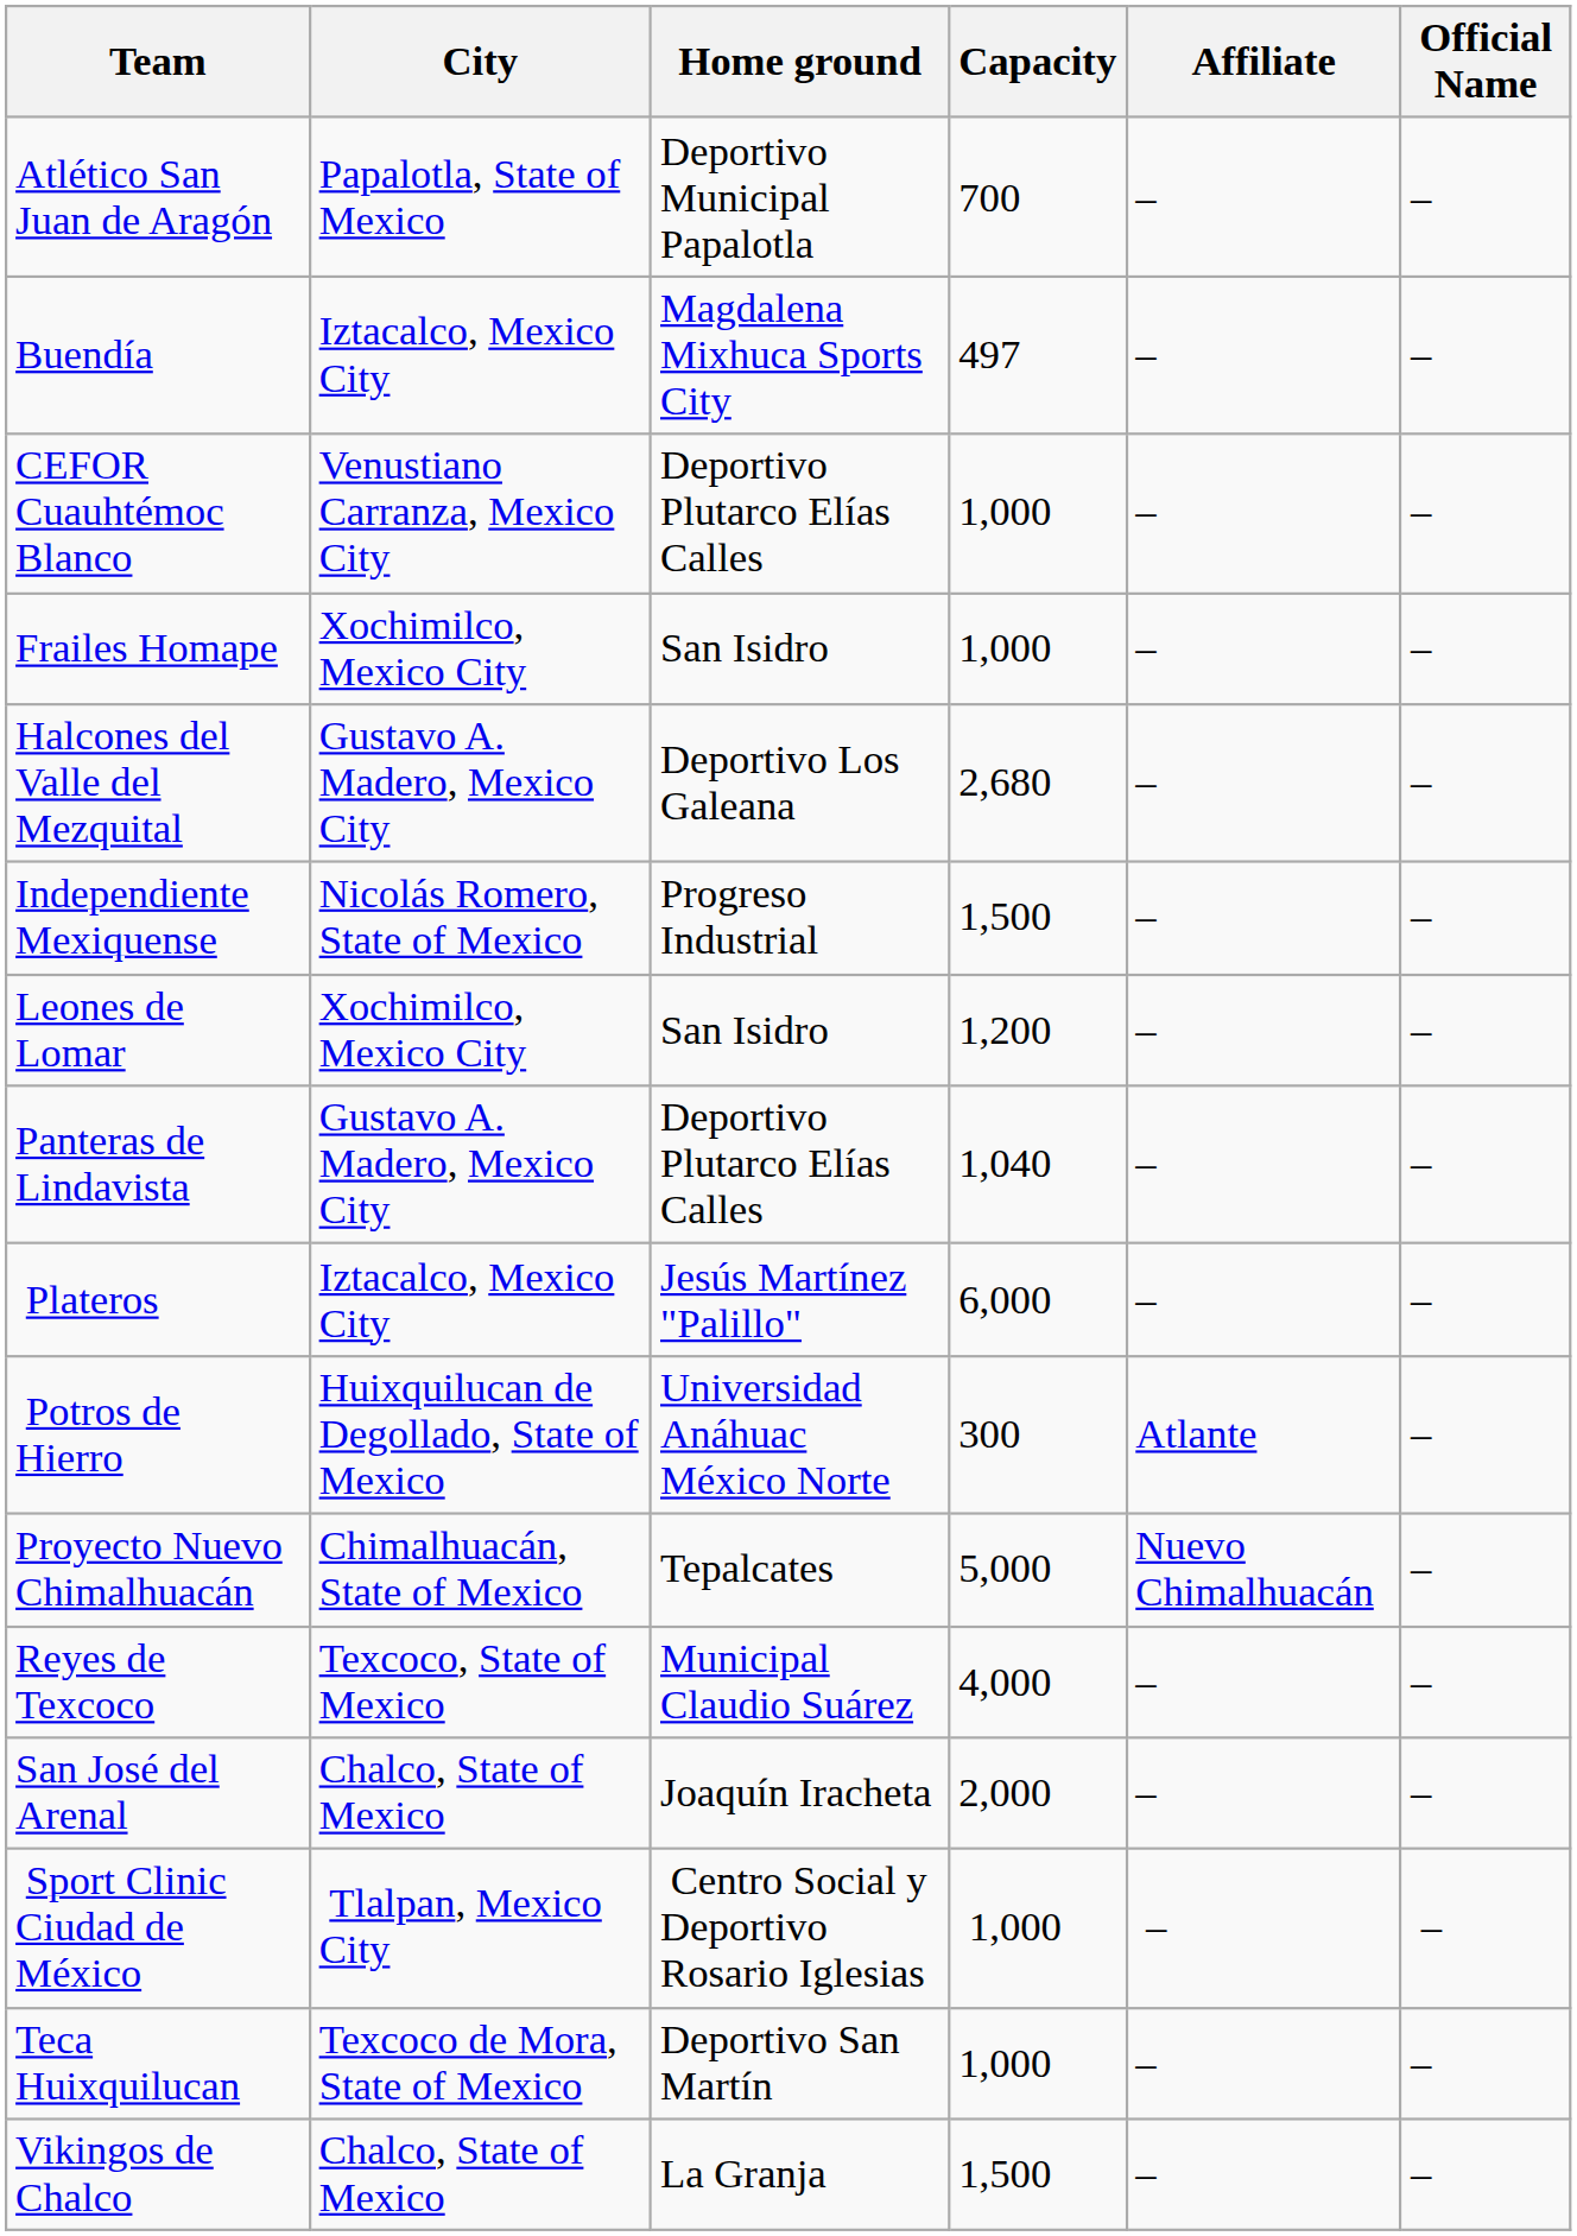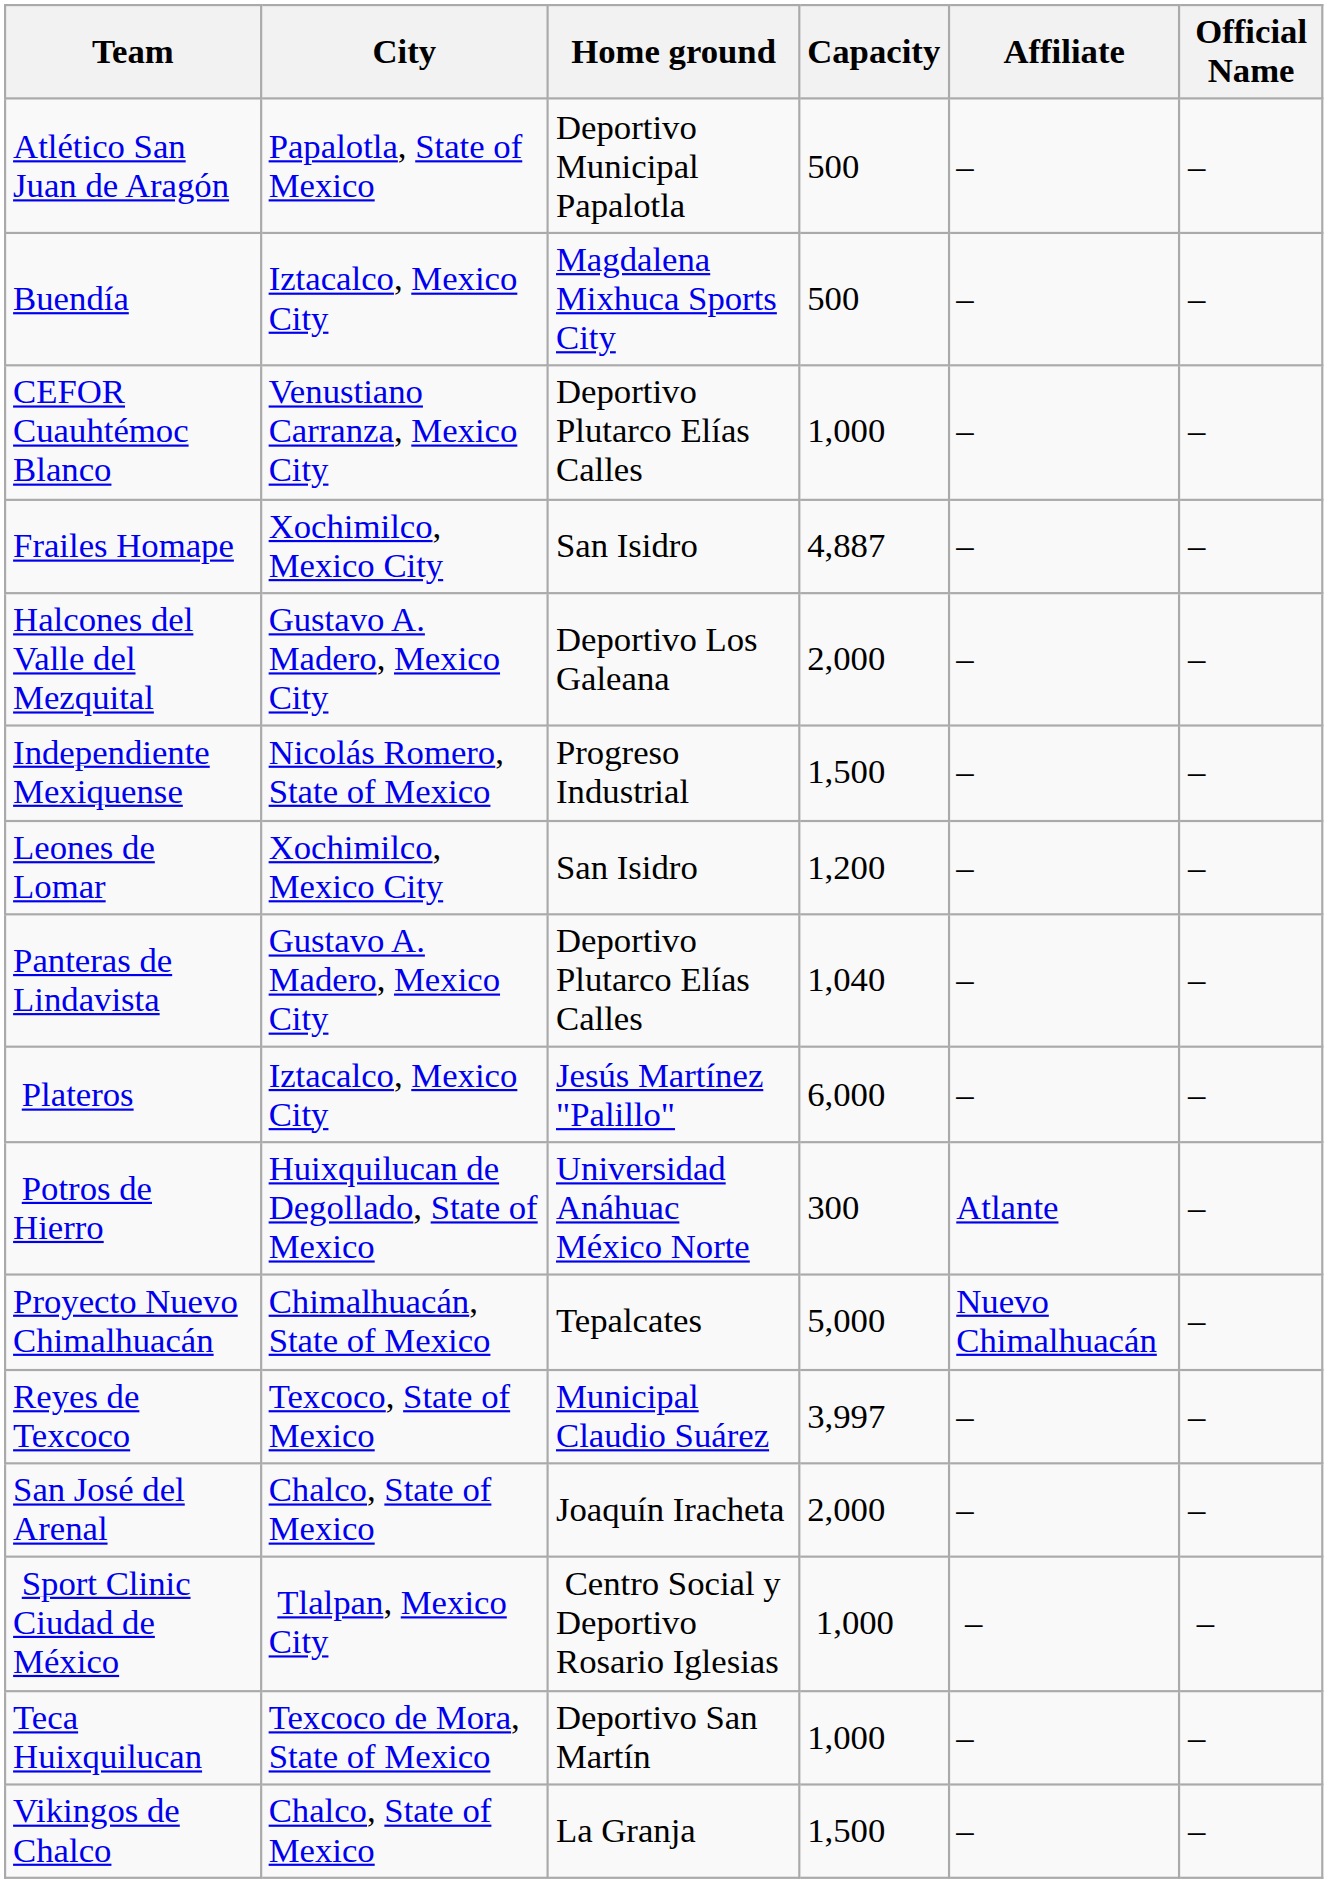 <table class="wikitable sortable">
 <tr>
 <th>Team</th>
 <th>City</th>
 <th>Home ground</th>
 <th>Capacity</th>
 <th>Affiliate</th>
 <th>Official Name</th>
 </tr>
 <tr>
 <td><a href='#'>Atlético San Juan de Aragón</a></td>
 <td><a href='#'>Papalotla</a>, <a href='#'>State of Mexico</a></td>
 <td>Deportivo Municipal Papalotla</td>
-<td>700</td>
+<td>500</td>
 <td>–</td>
 <td>–</td>
 </tr>
 <tr>
 <td><a href='#'>Buendía</a></td>
 <td><a href='#'>Iztacalco</a>, <a href='#'>Mexico City</a></td>
 <td><a href='#'>Magdalena Mixhuca Sports City</a></td>
-<td>497</td>
+<td>500</td>
 <td>–</td>
 <td>–</td>
 </tr>
 <tr>
 <td><a href='#'>CEFOR Cuauhtémoc Blanco</a></td>
 <td><a href='#'>Venustiano Carranza</a>, <a href='#'>Mexico City</a></td>
 <td>Deportivo Plutarco Elías Calles</td>
 <td>1,000</td>
 <td>–</td>
 <td>–</td>
 </tr>
 <tr>
 <td><a href='#'>Frailes Homape</a></td>
 <td><a href='#'>Xochimilco</a>, <a href='#'>Mexico City</a></td>
 <td>San Isidro</td>
-<td>1,000</td>
+<td>4,887</td>
 <td>–</td>
 <td>–</td>
 </tr>
 <tr>
 <td><a href='#'>Halcones del Valle del Mezquital</a></td>
 <td><a href='#'>Gustavo A. Madero</a>, <a href='#'>Mexico City</a></td>
 <td>Deportivo Los Galeana</td>
-<td>2,680</td>
+<td>2,000</td>
 <td>–</td>
 <td>–</td>
 </tr>
 <tr>
 <td><a href='#'>Independiente Mexiquense</a></td>
 <td><a href='#'>Nicolás Romero</a>, <a href='#'>State of Mexico</a></td>
 <td>Progreso Industrial</td>
 <td>1,500</td>
 <td>–</td>
 <td>–</td>
 </tr>
 <tr>
 <td><a href='#'>Leones de Lomar</a></td>
 <td><a href='#'>Xochimilco</a>, <a href='#'>Mexico City</a></td>
 <td>San Isidro</td>
 <td>1,200</td>
 <td>–</td>
 <td>–</td>
 </tr>
 <tr>
 <td><a href='#'>Panteras de Lindavista</a></td>
 <td><a href='#'>Gustavo A. Madero</a>, <a href='#'>Mexico City</a></td>
 <td>Deportivo Plutarco Elías Calles</td>
 <td>1,040</td>
 <td>–</td>
 <td>–</td>
 </tr>
 <tr>
 <td> <a href='#'>Plateros</a></td>
 <td><a href='#'>Iztacalco</a>, <a href='#'>Mexico City</a></td>
 <td><a href='#'>Jesús Martínez "Palillo"</a></td>
 <td>6,000</td>
 <td>–</td>
 <td>–</td>
 </tr>
 <tr>
 <td> <a href='#'>Potros de Hierro</a> </td>
 <td><a href='#'>Huixquilucan de Degollado</a>, <a href='#'>State of Mexico</a></td>
 <td><a href='#'>Universidad Anáhuac México Norte</a></td>
 <td>300</td>
 <td><a href='#'>Atlante</a></td>
 <td>–</td>
 </tr>
 <tr>
 <td><a href='#'>Proyecto Nuevo Chimalhuacán</a></td>
 <td><a href='#'>Chimalhuacán</a>, <a href='#'>State of Mexico</a></td>
 <td>Tepalcates</td>
 <td>5,000</td>
 <td><a href='#'>Nuevo Chimalhuacán</a></td>
 <td>–</td>
 </tr>
 <tr>
 <td><a href='#'>Reyes de Texcoco</a></td>
 <td><a href='#'>Texcoco</a>, <a href='#'>State of Mexico</a></td>
 <td><a href='#'>Municipal Claudio Suárez</a></td>
-<td>4,000</td>
+<td>3,997</td>
 <td>–</td>
 <td>–</td>
 </tr>
 <tr>
 <td><a href='#'>San José del Arenal</a></td>
 <td><a href='#'>Chalco</a>, <a href='#'>State of Mexico</a></td>
 <td>Joaquín Iracheta</td>
 <td>2,000</td>
 <td>–</td>
 <td>–</td>
 </tr>
 <tr>
 <td> <a href='#'>Sport Clinic Ciudad de México</a> </td>
 <td> <a href='#'>Tlalpan</a>, <a href='#'>Mexico City</a> </td>
 <td> Centro Social y Deportivo Rosario Iglesias</td>
 <td> 1,000</td>
 <td> – </td>
 <td> –</td>
 </tr>
 <tr>
 <td><a href='#'>Teca Huixquilucan</a></td>
 <td><a href='#'>Texcoco de Mora</a>, <a href='#'>State of Mexico</a></td>
 <td>Deportivo San Martín</td>
 <td>1,000</td>
 <td>–</td>
 <td>–</td>
 </tr>
 <tr>
 <td><a href='#'>Vikingos de Chalco</a></td>
 <td><a href='#'>Chalco</a>, <a href='#'>State of Mexico</a></td>
 <td>La Granja</td>
 <td>1,500</td>
 <td>–</td>
 <td>–</td>
 </tr>
 </table>
